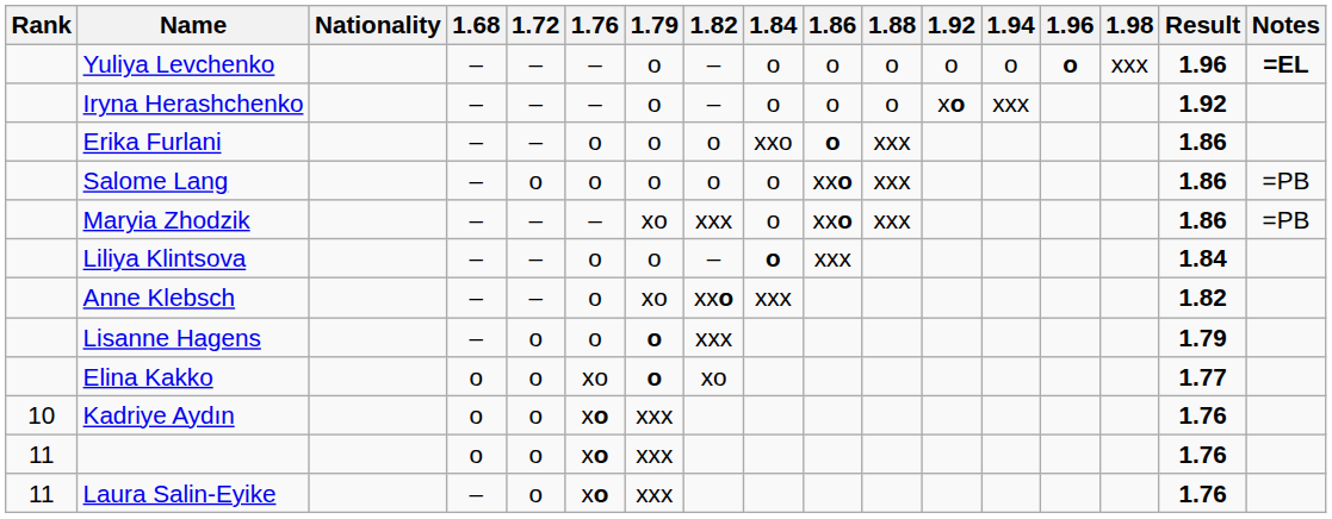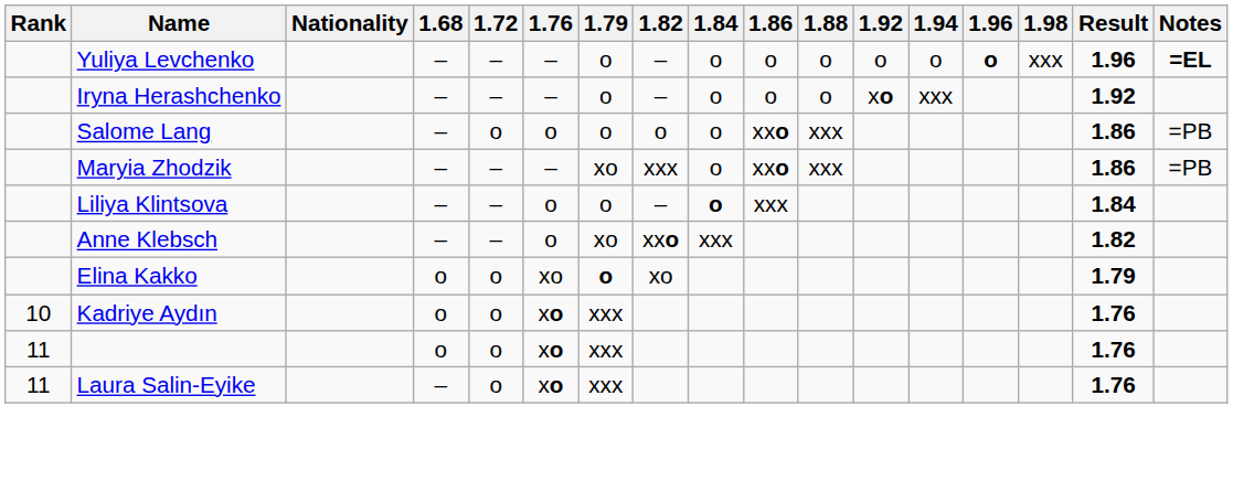 <table class="wikitable sortable" style="text-align:center;font-size:95%">
 <tr>
 <th>Rank</th>
 <th>Name</th>
 <th>Nationality</th>
 <th>1.68</th>
 <th>1.72</th>
 <th>1.76</th>
 <th>1.79</th>
 <th>1.82</th>
 <th>1.84</th>
 <th>1.86</th>
 <th>1.88</th>
 <th>1.92</th>
 <th>1.94</th>
 <th>1.96</th>
 <th>1.98</th>
 <th>Result</th>
 <th>Notes</th>
 </tr>
 <tr>
 <td></td>
 <td align=left><a href='#'>Yuliya Levchenko</a></td>
 <td align=left></td>
 <td>–</td>
 <td>–</td>
 <td>–</td>
 <td>o</td>
 <td>–</td>
 <td>o</td>
 <td>o</td>
 <td>o</td>
 <td>o</td>
 <td>o</td>
 <td><strong>o</strong></td>
 <td>xxx</td>
 <td><strong>1.96</strong></td>
 <td><strong>=EL</strong></td>
 </tr>
 <tr>
 <td></td>
 <td align=left><a href='#'>Iryna Herashchenko</a></td>
 <td align=left></td>
 <td>–</td>
 <td>–</td>
 <td>–</td>
 <td>o</td>
 <td>–</td>
 <td>o</td>
 <td>o</td>
 <td>o</td>
 <td>x<strong>o</strong></td>
 <td>xxx</td>
 <td></td>
 <td></td>
 <td><strong>1.92</strong></td>
-<td></td>
-</tr>
-<tr>
-<td></td>
-<td align=left><a href='#'>Erika Furlani</a></td>
-<td align=left></td>
-<td>–</td>
-<td>–</td>
-<td>o</td>
-<td>o</td>
-<td>o</td>
-<td>xxo</td>
-<td><strong>o</strong></td>
-<td>xxx</td>
-<td></td>
-<td></td>
-<td></td>
-<td></td>
-<td><strong>1.86</strong></td>
 <td></td>
 </tr>
 <tr>
 <td></td>
 <td align=left><a href='#'>Salome Lang</a></td>
 <td align=left></td>
 <td>–</td>
 <td>o</td>
 <td>o</td>
 <td>o</td>
 <td>o</td>
 <td>o</td>
 <td>xx<strong>o</strong></td>
 <td>xxx</td>
 <td></td>
 <td></td>
 <td></td>
 <td></td>
 <td><strong>1.86</strong></td>
 <td>=PB</td>
 </tr>
 <tr>
 <td></td>
 <td align=left><a href='#'>Maryia Zhodzik</a></td>
 <td align=left></td>
 <td>–</td>
 <td>–</td>
 <td>–</td>
 <td>xo</td>
 <td>xxx</td>
 <td>o</td>
 <td>xx<strong>o</strong></td>
 <td>xxx</td>
 <td></td>
 <td></td>
 <td></td>
 <td></td>
 <td><strong>1.86</strong></td>
 <td>=PB</td>
 </tr>
 <tr>
 <td></td>
 <td align=left><a href='#'>Liliya Klintsova</a></td>
 <td align=left></td>
 <td>–</td>
 <td>–</td>
 <td>o</td>
 <td>o</td>
 <td>–</td>
 <td><strong>o</strong></td>
 <td>xxx</td>
 <td></td>
 <td></td>
 <td></td>
 <td></td>
 <td></td>
 <td><strong>1.84</strong></td>
 <td></td>
 </tr>
 <tr>
 <td></td>
 <td align=left><a href='#'>Anne Klebsch</a></td>
 <td align=left></td>
 <td>–</td>
 <td>–</td>
 <td>o</td>
 <td>xo</td>
 <td>xx<strong>o</strong></td>
 <td>xxx</td>
 <td></td>
 <td></td>
 <td></td>
 <td></td>
 <td></td>
 <td></td>
 <td><strong>1.82</strong></td>
 <td></td>
 </tr>
 <tr>
 <td></td>
-<td align=left><a href='#'>Lisanne Hagens</a></td>
-<td align=left></td>
-<td>–</td>
-<td>o</td>
-<td>o</td>
-<td><strong>o</strong></td>
-<td>xxx</td>
-<td></td>
-<td></td>
-<td></td>
-<td></td>
-<td></td>
-<td></td>
-<td></td>
-<td><strong>1.79</strong></td>
-<td></td>
-</tr>
-<tr>
-<td></td>
 <td align=left><a href='#'>Elina Kakko</a></td>
 <td align=left></td>
 <td>o</td>
 <td>o</td>
 <td>xo</td>
 <td><strong>o</strong></td>
 <td>xo</td>
 <td></td>
 <td></td>
 <td></td>
 <td></td>
 <td></td>
 <td></td>
 <td></td>
-<td><strong>1.77</strong></td>
+<td><strong>1.79</strong></td>
 <td></td>
 </tr>
 <tr>
 <td>10</td>
 <td align=left><a href='#'>Kadriye Aydın</a></td>
 <td align=left></td>
 <td>o</td>
 <td>o</td>
 <td>x<strong>o</strong></td>
 <td>xxx</td>
 <td></td>
 <td></td>
 <td></td>
 <td></td>
 <td></td>
 <td></td>
 <td></td>
 <td></td>
 <td><strong>1.76</strong></td>
 <td></td>
 </tr>
 <tr>
 <td>11</td>
 <td align=left></td>
 <td align=left></td>
 <td>o</td>
 <td>o</td>
 <td>x<strong>o</strong></td>
 <td>xxx</td>
 <td></td>
 <td></td>
 <td></td>
 <td></td>
 <td></td>
 <td></td>
 <td></td>
 <td></td>
 <td><strong>1.76</strong></td>
 <td></td>
 </tr>
 <tr>
 <td>11</td>
 <td align=left><a href='#'>Laura Salin-Eyike</a></td>
 <td align=left></td>
 <td>–</td>
 <td>o</td>
 <td>x<strong>o</strong></td>
 <td>xxx</td>
 <td></td>
 <td></td>
 <td></td>
 <td></td>
 <td></td>
 <td></td>
 <td></td>
 <td></td>
 <td><strong>1.76</strong></td>
 <td></td>
 </tr>
 </table>
